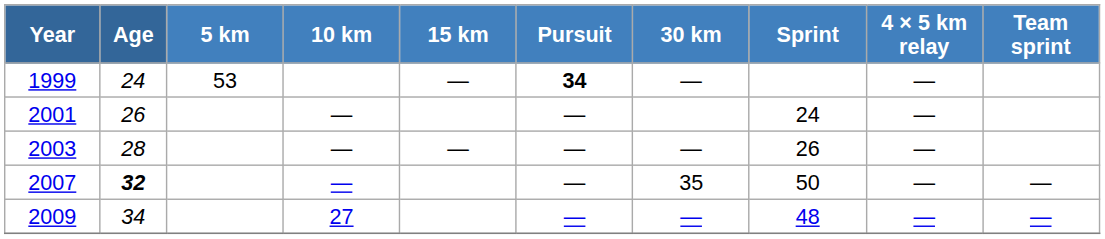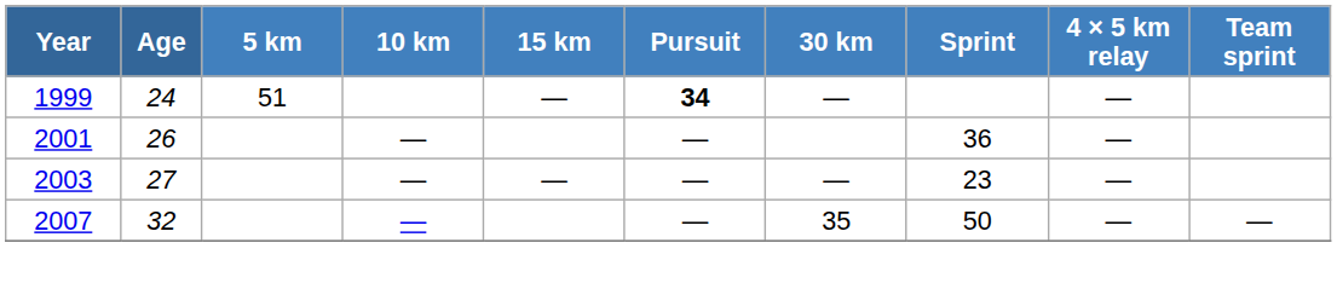 <table class="wikitable" style="font-size:95%; text-align:center; border:grey solid 1px; border-collapse:collapse; background:#ffffff;">
 <tr>
 <th style="background-color:#369; color:white; width:60px;"> Year </th>
 <th style="background-color:#369; color:white; width:40px;"> Age </th>
 <th style="background-color:#4180be; color:white; width:75px;"> 5 km </th>
 <th style="background-color:#4180be; color:white; width:75px;"> 10 km </th>
 <th style="background-color:#4180be; color:white; width:75px;"> 15 km </th>
 <th style="background-color:#4180be; color:white; width:75px;"> Pursuit </th>
 <th style="background-color:#4180be; color:white; width:75px;"> 30 km </th>
 <th style="background-color:#4180be; color:white; width:75px;"> Sprint </th>
 <th style="background-color:#4180be; color:white; width:75px;"> 4 × 5 km <br> relay </th>
 <th style="background-color:#4180be; color:white; width:75px;"> Team <br> sprint </th>
 </tr>
 <tr>
 <td><a href='#'>1999</a></td>
 <td><em>24</em></td>
-<td>53</td>
+<td>51</td>
 <td></td>
 <td>—</td>
 <td><strong>34</strong></td>
 <td>—</td>
 <td></td>
 <td>—</td>
 <td></td>
 </tr>
 <tr>
 <td><a href='#'>2001</a></td>
 <td><em>26</em></td>
 <td></td>
 <td>—</td>
 <td></td>
 <td>—</td>
 <td></td>
-<td>24</td>
+<td>36</td>
 <td>—</td>
 <td></td>
 </tr>
 <tr>
 <td><a href='#'>2003</a></td>
-<td><em>28</em></td>
+<td><em>27</em></td>
 <td></td>
 <td>—</td>
 <td>—</td>
 <td>—</td>
 <td>—</td>
-<td>26</td>
+<td>23</td>
 <td>—</td>
 <td></td>
 </tr>
 <tr>
 <td><a href='#'>2007</a></td>
-<td><strong><em>32</em></strong></td>
+<td><em>32</em></td>
 <td></td>
 <td><a href='#'>—</a></td>
 <td></td>
 <td>—</td>
 <td>35</td>
 <td>50</td>
 <td>—</td>
 <td>—</td>
 </tr>
 <tr>
-<td><a href='#'>2009</a></td>
-<td><em>34</em></td>
-<td></td>
-<td><a href='#'>27</a></td>
-<td></td>
-<td><a href='#'>—</a></td>
-<td><a href='#'>—</a></td>
-<td><a href='#'>48</a></td>
-<td><a href='#'>—</a></td>
-<td><a href='#'>—</a></td>
-</tr>
-<tr>
 </tr>
 </table>
